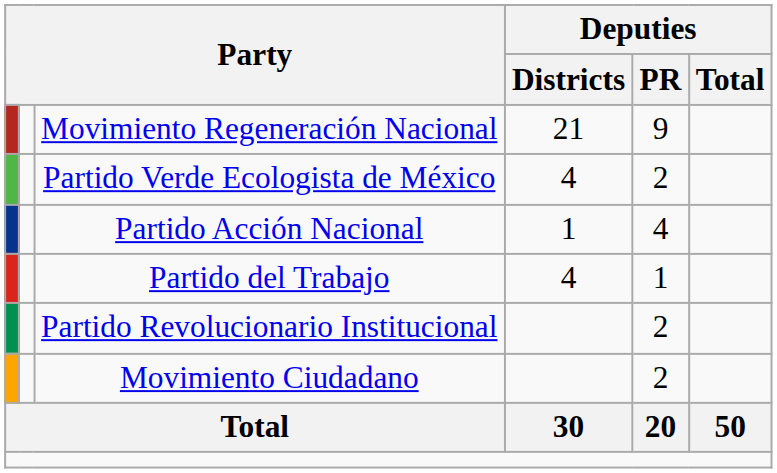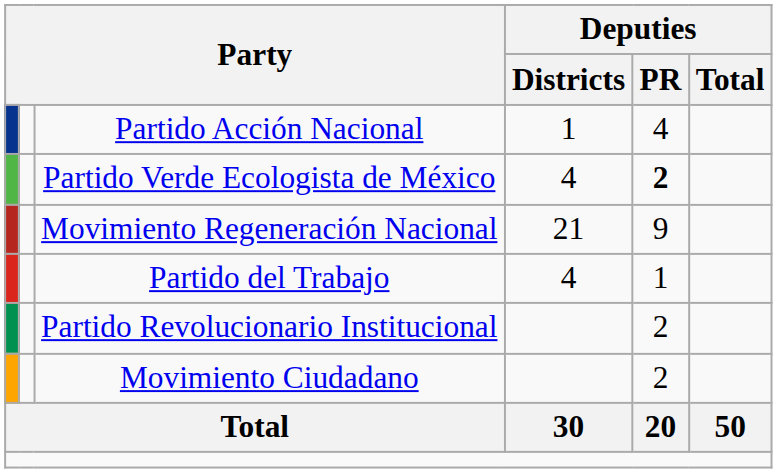 <table class="wikitable" style="text-align:center; margin:auto">
 <tr>
 <th colspan="3" rowspan="2">Party</th>
 <th colspan="3">Deputies</th>
 </tr>
 <tr>
 <th>Districts</th>
 <th>PR</th>
 <th>Total</th>
 </tr>
 <tr>
-<td bgcolor=#B5261E></td>
+<td bgcolor=#05338D></td>
 <td></td>
-<td><a href='#'>Movimiento Regeneración Nacional</a></td>
-<td>21</td>
-<td>9</td>
+<td><a href='#'>Partido Acción Nacional</a></td>
+<td>1</td>
+<td>4</td>
 <td></td>
 </tr>
 <tr>
 <td bgcolor=#50B747></td>
 <td></td>
 <td><a href='#'>Partido Verde Ecologista de México</a></td>
 <td>4</td>
-<td>2</td>
+<td><strong>2</strong></td>
 <td></td>
 </tr>
 <tr>
-<td bgcolor=#05338D></td>
+<td bgcolor=#B5261E></td>
 <td></td>
-<td><a href='#'>Partido Acción Nacional</a></td>
-<td>1</td>
-<td>4</td>
+<td><a href='#'>Movimiento Regeneración Nacional</a></td>
+<td>21</td>
+<td>9</td>
 <td></td>
 </tr>
 <tr>
 <td bgcolor=#DA251D></td>
 <td></td>
 <td><a href='#'>Partido del Trabajo</a></td>
 <td>4</td>
 <td>1</td>
 <td></td>
 </tr>
 <tr>
 <td bgcolor=#009150></td>
 <td></td>
 <td><a href='#'>Partido Revolucionario Institucional</a></td>
 <td></td>
 <td>2</td>
 <td></td>
 </tr>
 <tr>
 <td bgcolor=#FFA500></td>
 <td></td>
 <td><a href='#'>Movimiento Ciudadano</a></td>
 <td></td>
 <td>2</td>
 <td></td>
 </tr>
 <tr>
 <th colspan=3>Total</th>
 <th>30</th>
 <th>20</th>
 <th>50</th>
 </tr>
 <tr>
 <td colspan=6; style="text-align:left"></td>
 </tr>
 </table>
